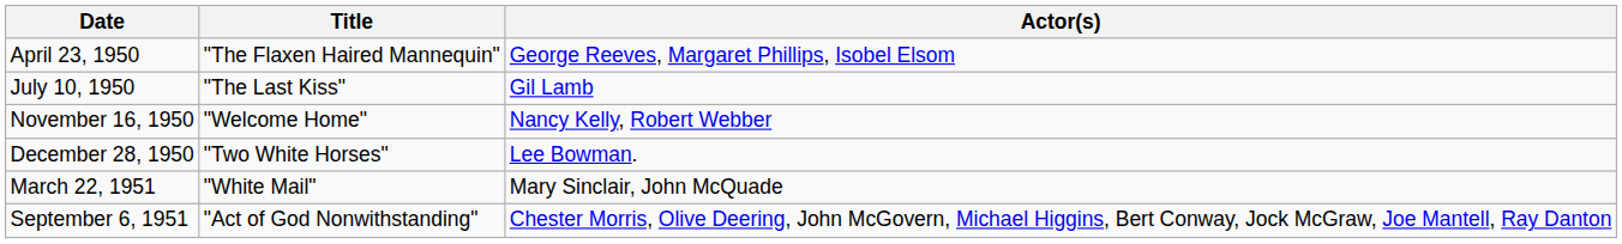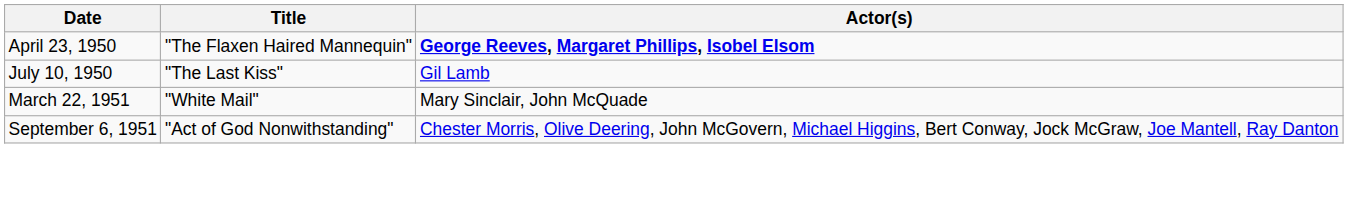 <table class="wikitable">
 <tr>
 <th>Date</th>
 <th>Title</th>
 <th>Actor(s)</th>
 </tr>
 <tr>
 <td>April 23, 1950</td>
 <td>"The Flaxen Haired Mannequin"</td>
-<td><a href='#'>George Reeves</a>, <a href='#'>Margaret Phillips</a>, <a href='#'>Isobel Elsom</a></td>
+<td><strong><a href='#'>George Reeves</a>, <a href='#'>Margaret Phillips</a>, <a href='#'>Isobel Elsom</a></strong></td>
 </tr>
 <tr>
 <td>July 10, 1950</td>
 <td>"The Last Kiss"</td>
 <td><a href='#'>Gil Lamb</a></td>
-</tr>
-<tr>
-<td>November 16, 1950</td>
-<td>"Welcome Home"</td>
-<td><a href='#'>Nancy Kelly</a>, <a href='#'>Robert Webber</a></td>
-</tr>
-<tr>
-<td>December 28, 1950</td>
-<td>"Two White Horses"</td>
-<td><a href='#'>Lee Bowman</a>.</td>
 </tr>
 <tr>
 <td>March 22, 1951</td>
 <td>"White Mail"</td>
 <td>Mary Sinclair, John McQuade</td>
 </tr>
 <tr>
 <td>September 6, 1951</td>
 <td>"Act of God Nonwithstanding"</td>
 <td><a href='#'>Chester Morris</a>, <a href='#'>Olive Deering</a>, John McGovern, <a href='#'>Michael Higgins</a>, Bert Conway, Jock McGraw, <a href='#'>Joe Mantell</a>, <a href='#'>Ray Danton</a></td>
 </tr>
 </table>
